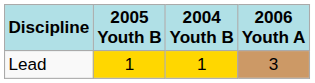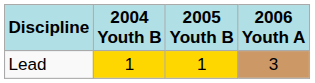 <table class="wikitable" style="text-align: center;">
 <tr>
 <th style="background: #b0e0e6;">Discipline</th>
+<th style="background: #b0e0e6;">2004<br>Youth B</th>
 <th style="background: #b0e0e6;">2005<br>Youth B</th>
-<th style="background: #b0e0e6;">2004<br>Youth B</th>
 <th style="background: #b0e0e6;">2006<br>Youth A</th>
 </tr>
 <tr>
 <td align="left">Lead</td>
 <td style="background: gold;">1</td>
 <td style="background: gold;">1</td>
 <td style="background: #cc9966;">3</td>
 </tr>
 </table>
